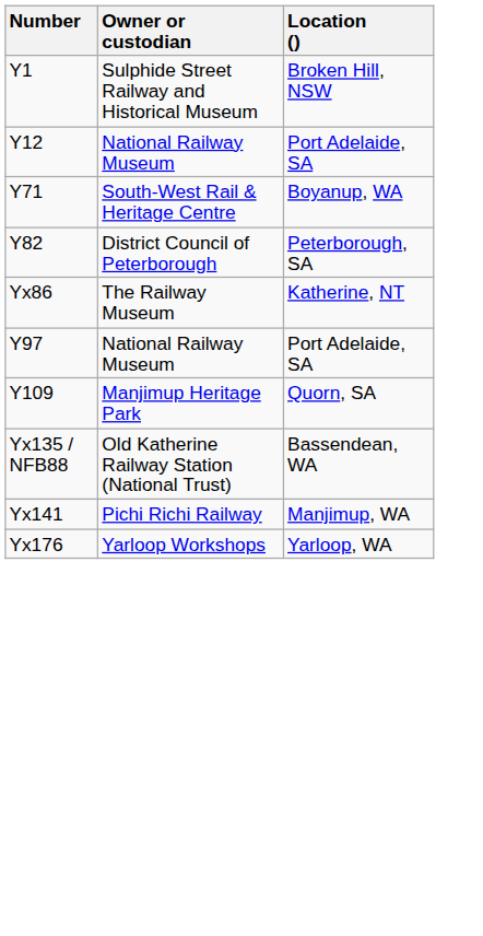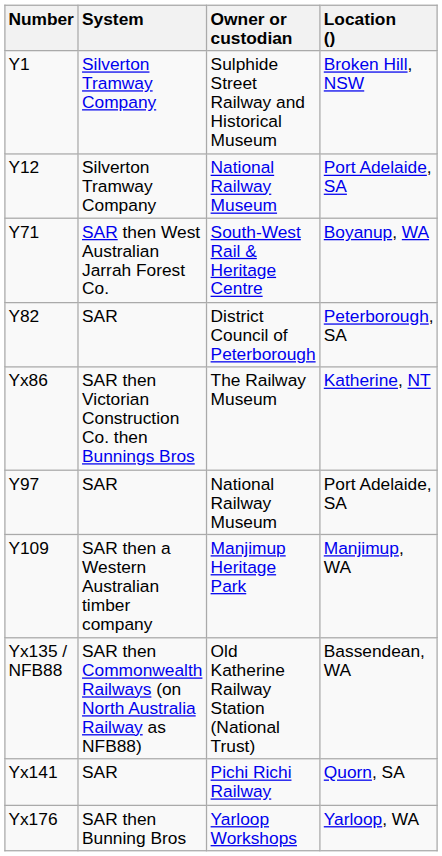 <table class="wikitable floatleft mw-collapsible mw-uncollapsed" border= "1" style= "width:50%; font-size: 86%; float:left; margin-left:2em; margin-right:2em; margin-bottom:2em">
 <tr>
 <th scope="col" style="vertical-align: top; text-align:left">Number</th>
+<th scope="col" style="vertical-align: top; text-align:left">System</th>
 <th scope="col" style="vertical-align: top; text-align:left">Owner or custodian</th>
 <th scope="col" style= "vertical-align: top; text-align:left; width: 35%;">Location<br>()</th>
 </tr>
 <tr style="vertical-align: top;">
 <td>Y1</td>
+<td><a href='#'>Silverton Tramway Company</a></td>
 <td>Sulphide Street Railway and Historical Museum</td>
 <td><a href='#'>Broken Hill</a>, <a href='#'>NSW</a></td>
 </tr>
 <tr style="vertical-align: top;">
 <td>Y12</td>
+<td>Silverton Tramway Company</td>
 <td><a href='#'>National Railway Museum</a></td>
 <td><a href='#'>Port Adelaide</a>, <a href='#'>SA</a></td>
 </tr>
 <tr style="vertical-align: top;">
 <td>Y71</td>
+<td><a href='#'>SAR</a> then West Australian Jarrah Forest Co.</td>
 <td><a href='#'>South-West Rail & Heritage Centre</a></td>
 <td><a href='#'>Boyanup</a>, <a href='#'>WA</a></td>
 </tr>
 <tr style="vertical-align: top;">
 <td>Y82</td>
+<td>SAR</td>
 <td>District Council of <a href='#'>Peterborough</a></td>
 <td><a href='#'>Peterborough</a>, SA</td>
 </tr>
 <tr style="vertical-align: top;">
 <td>Yx86</td>
+<td>SAR then Victorian Construction Co. then <a href='#'>Bunnings Bros</a></td>
 <td>The Railway Museum</td>
 <td><a href='#'>Katherine</a>, <a href='#'>NT</a></td>
 </tr>
 <tr style="vertical-align: top;">
 <td>Y97</td>
+<td>SAR</td>
 <td>National Railway Museum</td>
 <td>Port Adelaide, SA</td>
 </tr>
 <tr style="vertical-align: top;">
 <td>Y109</td>
+<td>SAR then a Western Australian timber company</td>
 <td><a href='#'>Manjimup Heritage Park</a></td>
-<td><a href='#'>Quorn</a>, SA</td>
+<td><a href='#'>Manjimup</a>, WA</td>
 </tr>
 <tr style="vertical-align: top;">
 <td>Yx135 / NFB88</td>
+<td>SAR then <a href='#'>Commonwealth Railways</a> (on <a href='#'>North Australia Railway</a> as NFB88)</td>
 <td>Old Katherine Railway Station (National Trust)</td>
 <td>Bassendean, WA</td>
 </tr>
 <tr style="vertical-align: top;">
 <td>Yx141</td>
+<td>SAR</td>
 <td><a href='#'>Pichi Richi Railway</a></td>
-<td><a href='#'>Manjimup</a>, WA</td>
+<td><a href='#'>Quorn</a>, SA</td>
 </tr>
 <tr style="vertical-align: top;">
 <td>Yx176</td>
+<td>SAR then Bunning Bros</td>
 <td><a href='#'>Yarloop Workshops</a></td>
 <td><a href='#'>Yarloop</a>, WA</td>
 </tr>
 </table>
